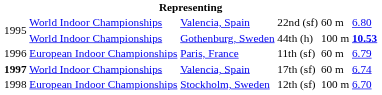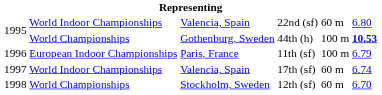 <table>
 <tr>
 <th colspan="6">Representing </th>
 </tr>
 <tr>
 <td rowspan=2>1995</td>
 <td><a href='#'>World Indoor Championships</a></td>
 <td><a href='#'>Valencia, Spain</a></td>
 <td>22nd (sf)</td>
 <td>60 m</td>
 <td><a href='#'>6.80</a></td>
 </tr>
 <tr>
-<td><a href='#'>World Indoor Championships</a></td>
+<td><a href='#'>World Championships</a></td>
 <td><a href='#'>Gothenburg, Sweden</a></td>
 <td>44th (h)</td>
 <td>100 m</td>
 <td><strong><a href='#'>10.53</a></strong></td>
 </tr>
 <tr>
 <td>1996</td>
 <td><a href='#'>European Indoor Championships</a></td>
 <td><a href='#'>Paris, France</a></td>
 <td>11th (sf)</td>
-<td>60 m</td>
+<td>100 m</td>
 <td><a href='#'>6.79</a></td>
 </tr>
 <tr>
-<td><strong>1997</strong></td>
+<td>1997</td>
 <td><a href='#'>World Indoor Championships</a></td>
 <td><a href='#'>Valencia, Spain</a></td>
 <td>17th (sf)</td>
 <td>60 m</td>
 <td><a href='#'>6.74</a></td>
 </tr>
 <tr>
 <td>1998</td>
-<td><a href='#'>European Indoor Championships</a></td>
+<td><a href='#'>World Championships</a></td>
 <td><a href='#'>Stockholm, Sweden</a></td>
 <td>12th (sf)</td>
-<td>100 m</td>
+<td>60 m</td>
 <td><a href='#'>6.70</a></td>
 </tr>
 </table>
